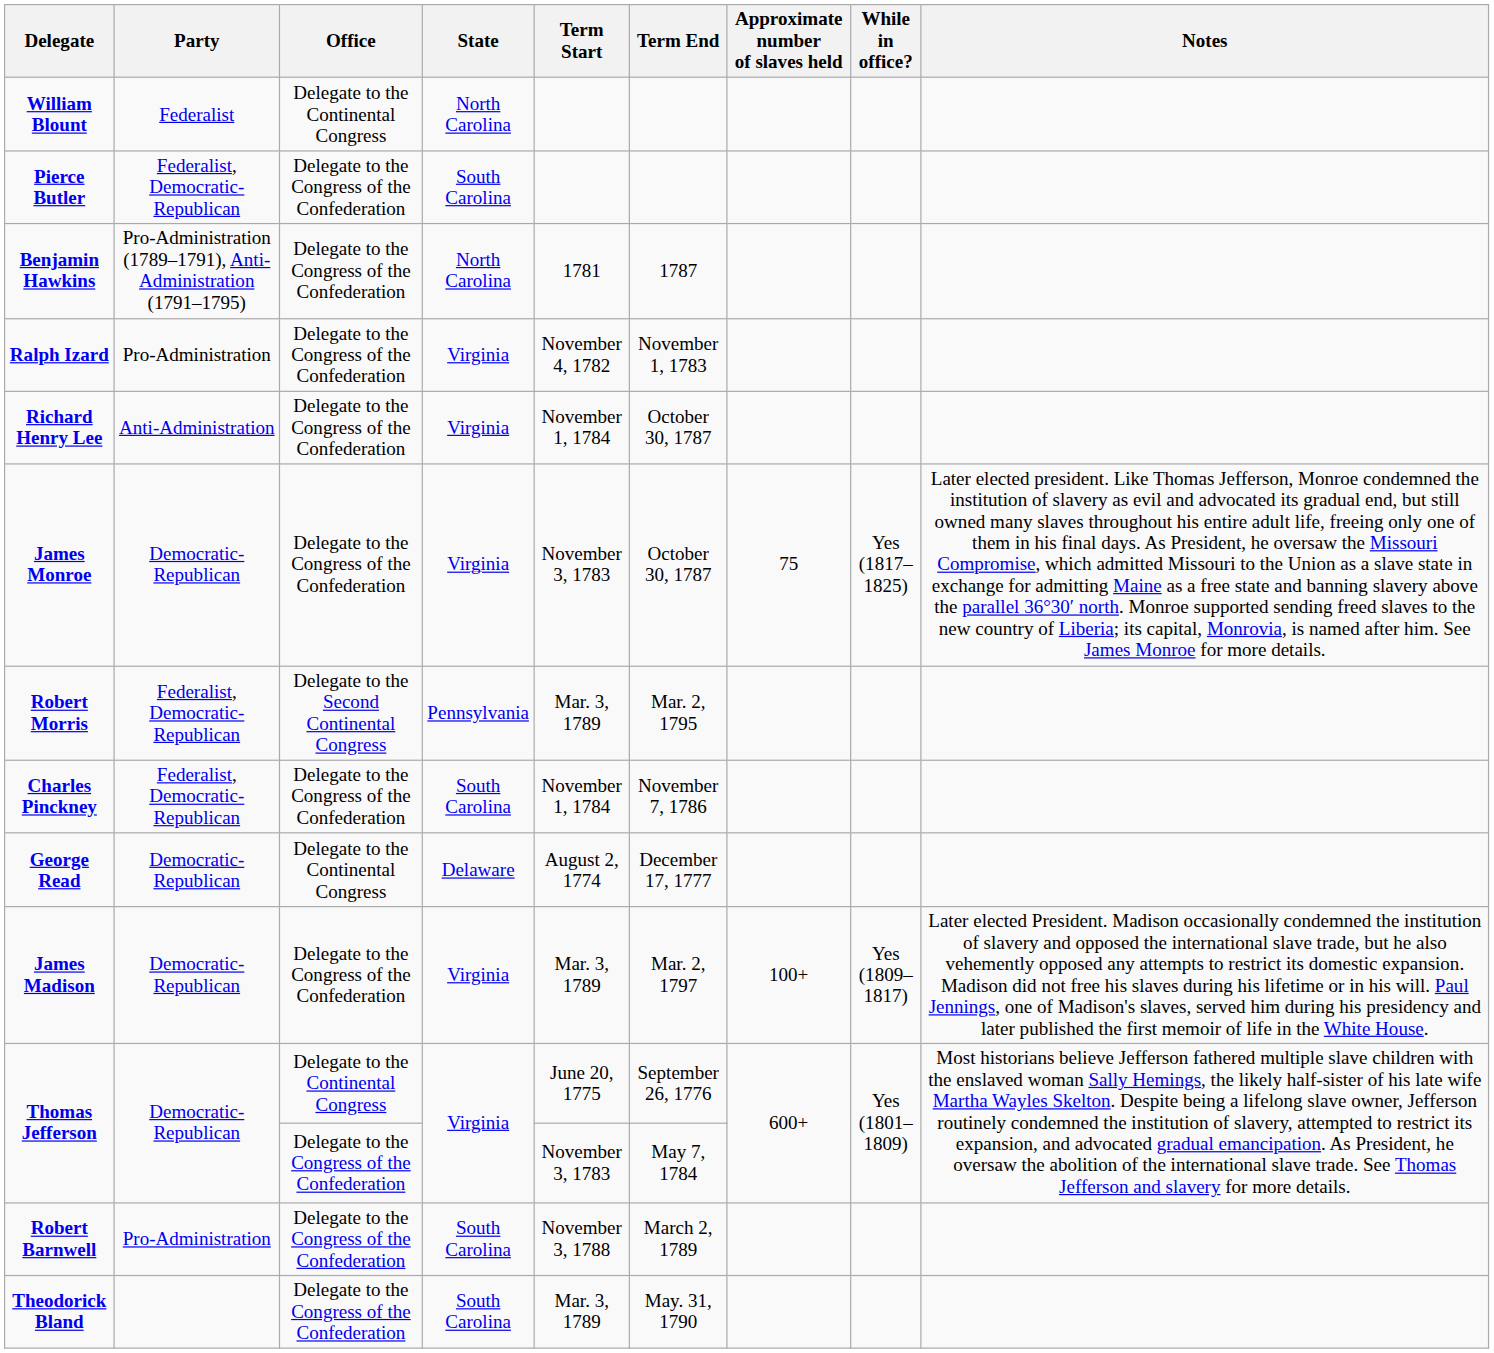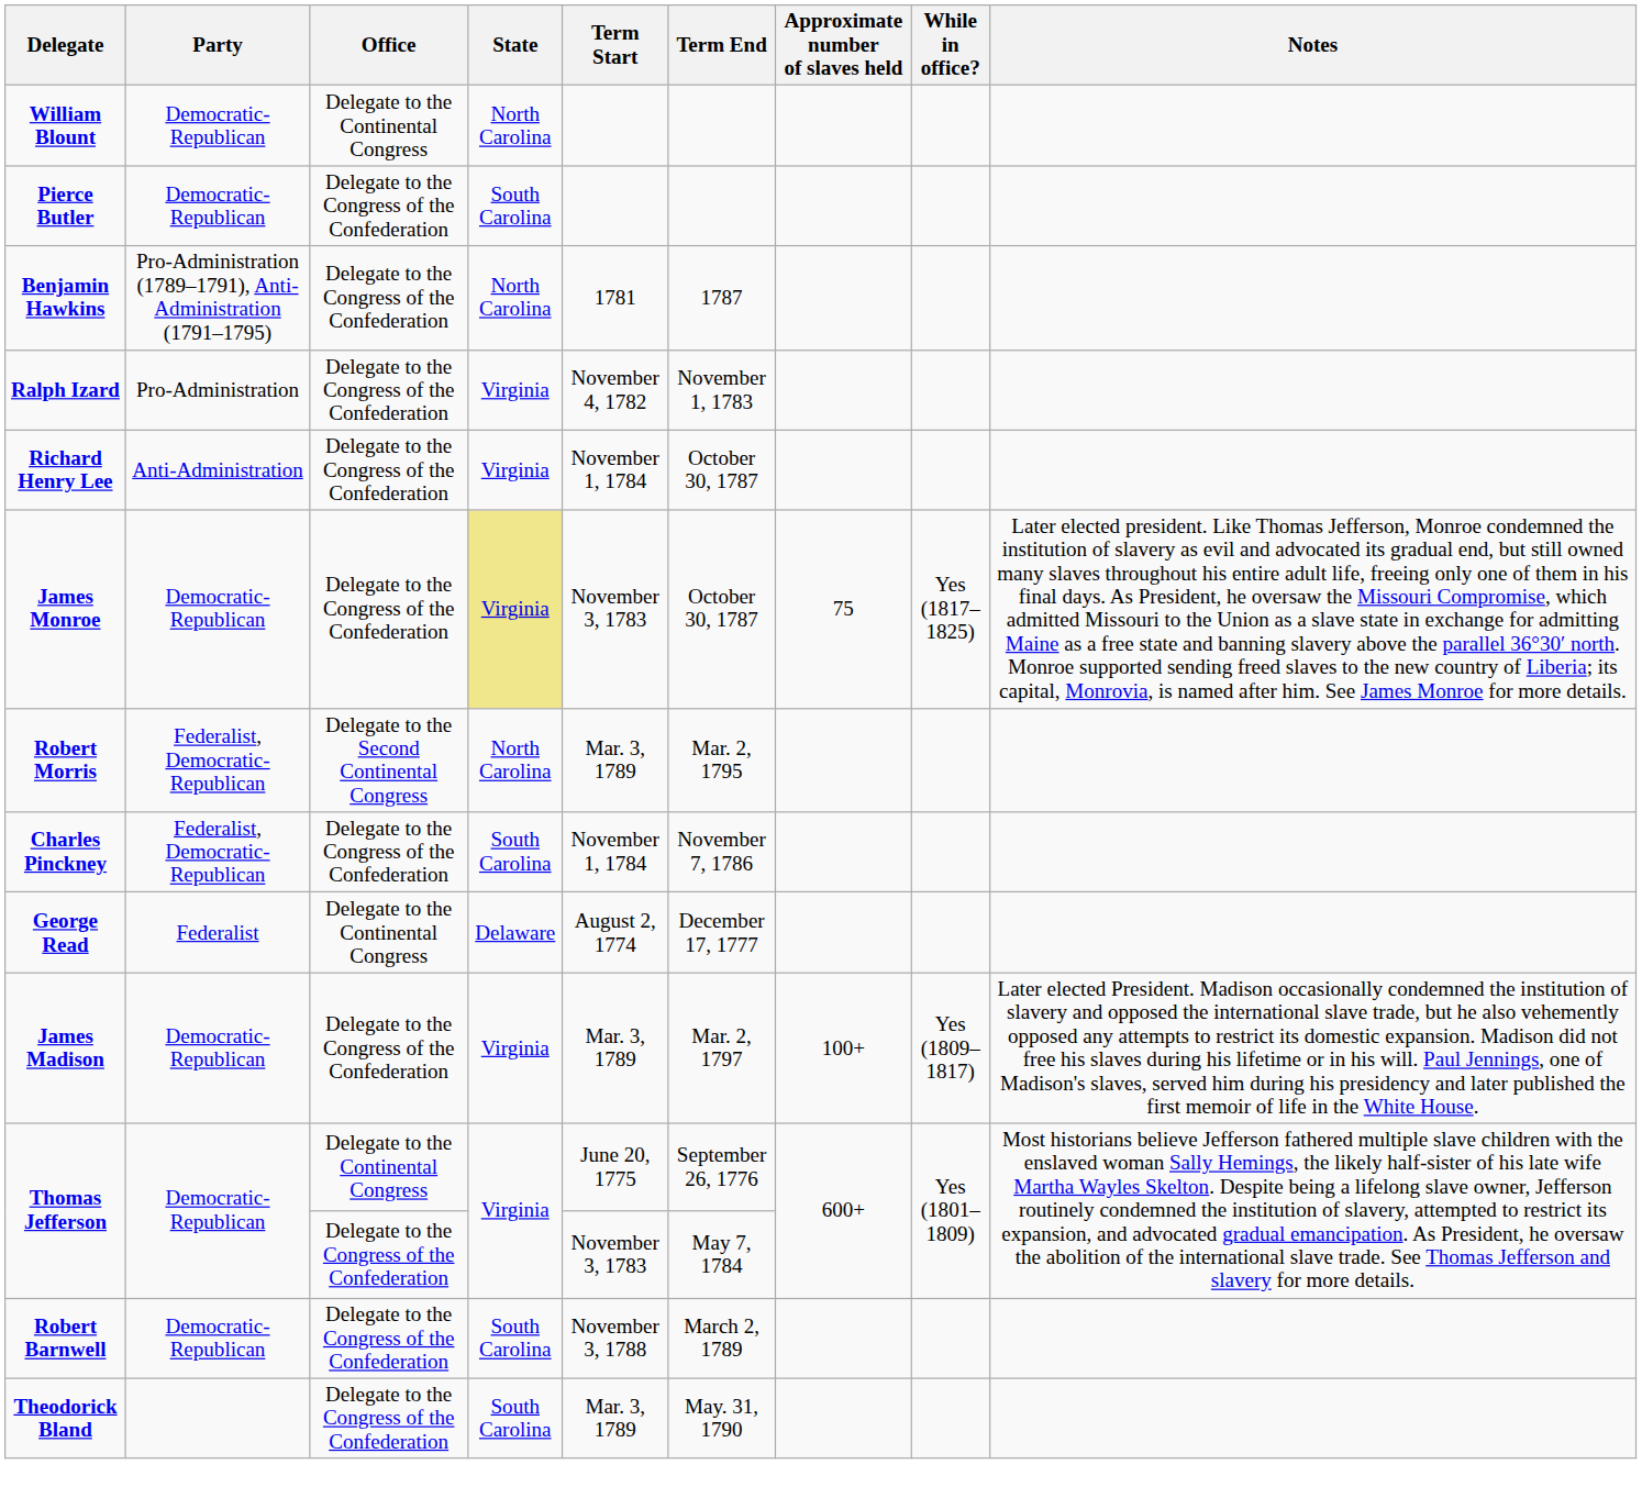 <table class="wikitable sortable" style="text-align:center">
 <tr>
 <th>Delegate</th>
 <th>Party</th>
 <th>Office</th>
 <th>State</th>
 <th>Term Start</th>
 <th>Term End</th>
 <th>Approximate number<br>of slaves held</th>
 <th>While in office?</th>
 <th>Notes</th>
 </tr>
 <tr>
 <td><strong><a href='#'>William Blount</a></strong></td>
-<td><a href='#'>Federalist</a></td>
+<td><a href='#'>Democratic-Republican</a></td>
 <td>Delegate to the Continental Congress</td>
 <td><a href='#'>North Carolina</a></td>
 <td></td>
 <td></td>
 <td></td>
 <td></td>
 <td></td>
 </tr>
 <tr>
 <td><strong><a href='#'>Pierce Butler</a></strong></td>
-<td><a href='#'>Federalist</a>, <a href='#'>Democratic-Republican</a></td>
+<td><a href='#'>Democratic-Republican</a></td>
 <td>Delegate to the Congress of the Confederation</td>
 <td><a href='#'>South Carolina</a></td>
 <td></td>
 <td></td>
 <td></td>
 <td></td>
 <td></td>
 </tr>
 <tr>
 <td><strong><a href='#'>Benjamin Hawkins</a></strong></td>
 <td>Pro-Administration (1789–1791), <a href='#'>Anti-Administration</a> (1791–1795)</td>
 <td>Delegate to the Congress of the Confederation</td>
 <td><a href='#'>North Carolina</a></td>
 <td>1781</td>
 <td>1787</td>
 <td></td>
 <td></td>
 <td></td>
 </tr>
 <tr>
 <td><strong><a href='#'>Ralph Izard</a></strong></td>
 <td>Pro-Administration</td>
 <td>Delegate to the Congress of the Confederation</td>
 <td><a href='#'>Virginia</a></td>
 <td>November 4, 1782</td>
 <td>November 1, 1783</td>
 <td></td>
 <td></td>
 <td></td>
 </tr>
 <tr>
 <td><strong><a href='#'>Richard Henry Lee</a></strong></td>
 <td><a href='#'>Anti-Administration</a></td>
 <td>Delegate to the Congress of the Confederation</td>
 <td><a href='#'>Virginia</a></td>
 <td>November 1, 1784</td>
 <td>October 30, 1787</td>
 <td></td>
 <td></td>
 <td></td>
 </tr>
 <tr>
 <td><strong><a href='#'>James Monroe</a></strong></td>
 <td><a href='#'>Democratic-Republican</a></td>
 <td>Delegate to the Congress of the Confederation</td>
-<td><a href='#'>Virginia</a></td>
+<td style="background: khaki;"><a href='#'>Virginia</a></td>
 <td>November 3, 1783</td>
 <td>October 30, 1787</td>
 <td>75</td>
 <td>Yes (1817–1825)</td>
 <td>Later elected president. Like Thomas Jefferson, Monroe condemned the institution of slavery as evil and advocated its gradual end, but still owned many slaves throughout his entire adult life, freeing only one of them in his final days. As President, he oversaw the <a href='#'>Missouri Compromise</a>, which admitted Missouri to the Union as a slave state in exchange for admitting <a href='#'>Maine</a> as a free state and banning slavery above the <a href='#'>parallel 36°30′ north</a>. Monroe supported sending freed slaves to the new country of <a href='#'>Liberia</a>; its capital, <a href='#'>Monrovia</a>, is named after him. See <a href='#'>James Monroe</a> for more details.</td>
 </tr>
 <tr>
 <td><strong><a href='#'>Robert Morris</a></strong></td>
 <td><a href='#'>Federalist</a>, <a href='#'>Democratic-Republican</a></td>
 <td>Delegate to the<br><a href='#'>Second Continental Congress</a></td>
-<td><a href='#'>Pennsylvania</a></td>
+<td><a href='#'>North Carolina</a></td>
 <td>Mar. 3, 1789</td>
 <td>Mar. 2, 1795</td>
 <td></td>
 <td></td>
 <td></td>
 </tr>
 <tr>
 <td><strong><a href='#'>Charles Pinckney</a></strong></td>
 <td><a href='#'>Federalist</a>, <a href='#'>Democratic-Republican</a></td>
 <td>Delegate to the Congress of the Confederation</td>
 <td><a href='#'>South Carolina</a></td>
 <td>November 1, 1784</td>
 <td>November 7, 1786</td>
 <td></td>
 <td></td>
 <td></td>
 </tr>
 <tr>
 <td><strong><a href='#'>George Read</a></strong></td>
-<td><a href='#'>Democratic-Republican</a></td>
+<td><a href='#'>Federalist</a></td>
 <td>Delegate to the Continental Congress</td>
 <td><a href='#'>Delaware</a></td>
 <td>August 2, 1774</td>
 <td>December 17, 1777</td>
 <td></td>
 <td></td>
 <td></td>
 </tr>
 <tr>
 <td><strong><a href='#'>James Madison</a></strong></td>
 <td><a href='#'>Democratic-Republican</a></td>
 <td>Delegate to the Congress of the Confederation</td>
 <td><a href='#'>Virginia</a></td>
 <td>Mar. 3, 1789</td>
 <td>Mar. 2, 1797</td>
 <td>100+</td>
 <td>Yes (1809–1817)</td>
 <td>Later elected President. Madison occasionally condemned the institution of slavery and opposed the international slave trade, but he also vehemently opposed any attempts to restrict its domestic expansion. Madison did not free his slaves during his lifetime or in his will. <a href='#'>Paul Jennings</a>, one of Madison's slaves, served him during his presidency and later published the first memoir of life in the <a href='#'>White House</a>.</td>
 </tr>
 <tr>
 <td rowspan="2"><strong><a href='#'>Thomas Jefferson</a></strong></td>
 <td rowspan="2"><a href='#'>Democratic-Republican</a></td>
 <td>Delegate to the <a href='#'>Continental Congress</a></td>
 <td rowspan="2"><a href='#'>Virginia</a></td>
 <td>June 20, 1775</td>
 <td>September 26, 1776</td>
 <td rowspan="2">600+</td>
 <td rowspan="2">Yes (1801–1809)</td>
 <td rowspan="2">Most historians believe Jefferson fathered multiple slave children with the enslaved woman <a href='#'>Sally Hemings</a>, the likely half-sister of his late wife <a href='#'>Martha Wayles Skelton</a>. Despite being a lifelong slave owner, Jefferson routinely condemned the institution of slavery, attempted to restrict its expansion, and advocated <a href='#'>gradual emancipation</a>. As President, he oversaw the abolition of the international slave trade. See <a href='#'>Thomas Jefferson and slavery</a> for more details.</td>
 </tr>
 <tr>
 <td>Delegate to the <a href='#'>Congress of the Confederation</a></td>
 <td>November 3, 1783</td>
 <td>May 7, 1784</td>
 </tr>
 <tr>
 <td><strong><a href='#'>Robert Barnwell</a></strong></td>
-<td><a href='#'>Pro-Administration</a></td>
+<td><a href='#'>Democratic-Republican</a></td>
 <td>Delegate to the <a href='#'>Congress of the Confederation</a></td>
 <td><a href='#'>South Carolina</a></td>
 <td>November 3, 1788</td>
 <td>March 2, 1789</td>
 <td></td>
 <td></td>
 <td></td>
 </tr>
 <tr>
 <td><strong><a href='#'>Theodorick Bland</a></strong></td>
 <td></td>
 <td>Delegate to the <a href='#'>Congress of the Confederation</a></td>
 <td><a href='#'>South Carolina</a></td>
 <td>Mar. 3, 1789</td>
 <td>May. 31, 1790</td>
 <td></td>
 <td></td>
 <td></td>
 </tr>
 </table>
